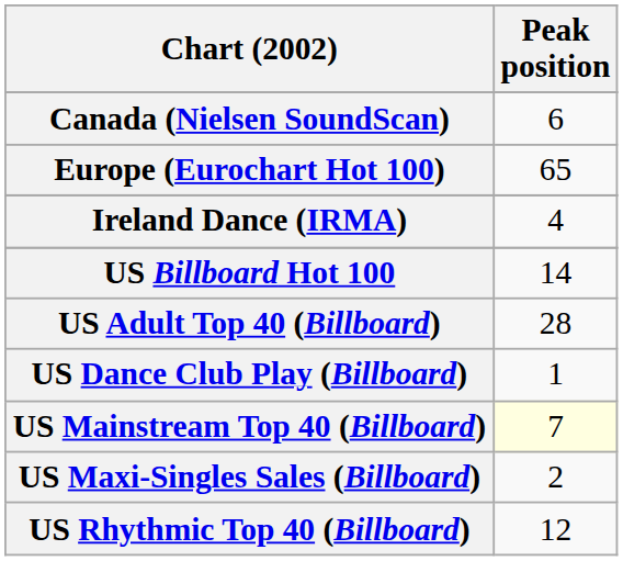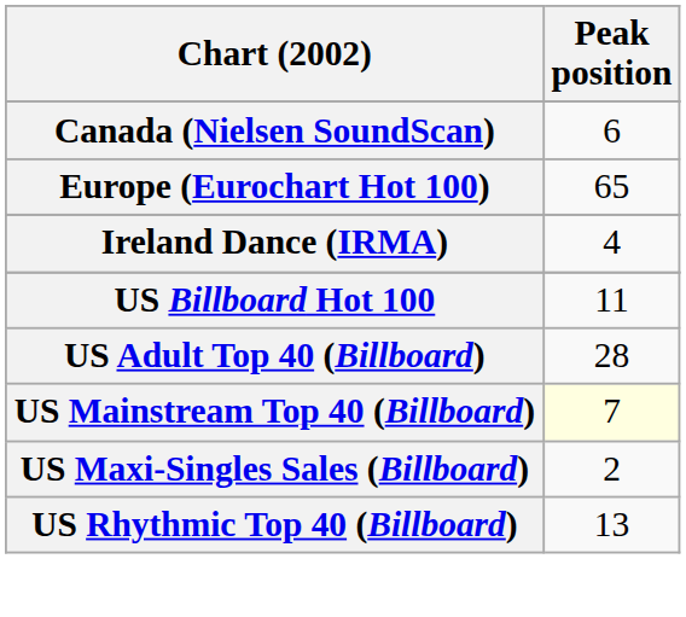 <table class="wikitable sortable plainrowheaders" style="text-align:center">
 <tr>
 <th>Chart (2002)</th>
 <th>Peak<br>position</th>
 </tr>
 <tr>
 </tr>
 <tr>
 <th scope="row">Canada (<a href='#'>Nielsen SoundScan</a>)</th>
 <td>6</td>
 </tr>
 <tr>
 <th scope="row">Europe (<a href='#'>Eurochart Hot 100</a>)</th>
 <td>65</td>
 </tr>
 <tr>
 </tr>
 <tr>
 <th scope="row">Ireland Dance (<a href='#'>IRMA</a>)</th>
 <td>4</td>
 </tr>
 <tr>
 </tr>
 <tr>
 </tr>
 <tr>
 </tr>
 <tr>
 </tr>
 <tr>
 </tr>
 <tr>
 <th scope="row">US <a href='#'><em>Billboard</em> Hot 100</a></th>
-<td>14</td>
+<td>11</td>
 </tr>
 <tr>
 <th scope="row">US <a href='#'>Adult Top 40</a> (<em><a href='#'>Billboard</a></em>)</th>
 <td>28</td>
-</tr>
-<tr>
-<th scope="row">US <a href='#'>Dance Club Play</a> (<em><a href='#'>Billboard</a></em>)</th>
-<td>1</td>
 </tr>
 <tr>
 <th scope="row">US <a href='#'>Mainstream Top 40</a> (<em><a href='#'>Billboard</a></em>)</th>
 <td style="background: lightyellow;">7</td>
 </tr>
 <tr>
 <th scope="row">US <a href='#'>Maxi-Singles Sales</a> (<em><a href='#'>Billboard</a></em>)</th>
 <td>2</td>
 </tr>
 <tr>
 <th scope="row">US <a href='#'>Rhythmic Top 40</a> (<em><a href='#'>Billboard</a></em>)</th>
-<td>12</td>
+<td>13</td>
 </tr>
 </table>
